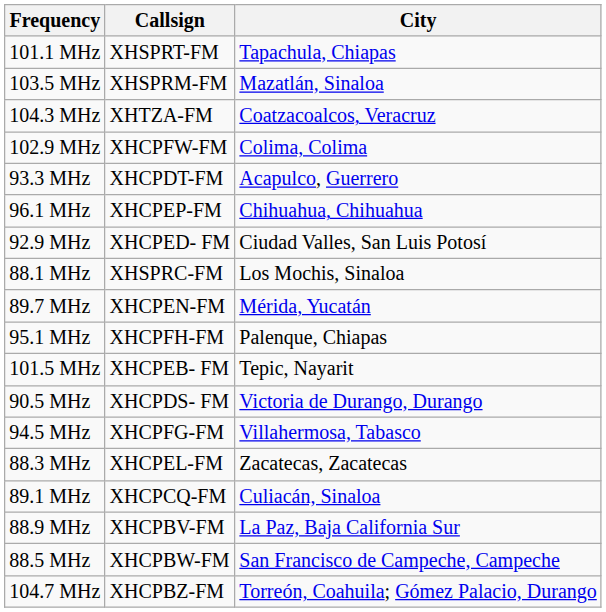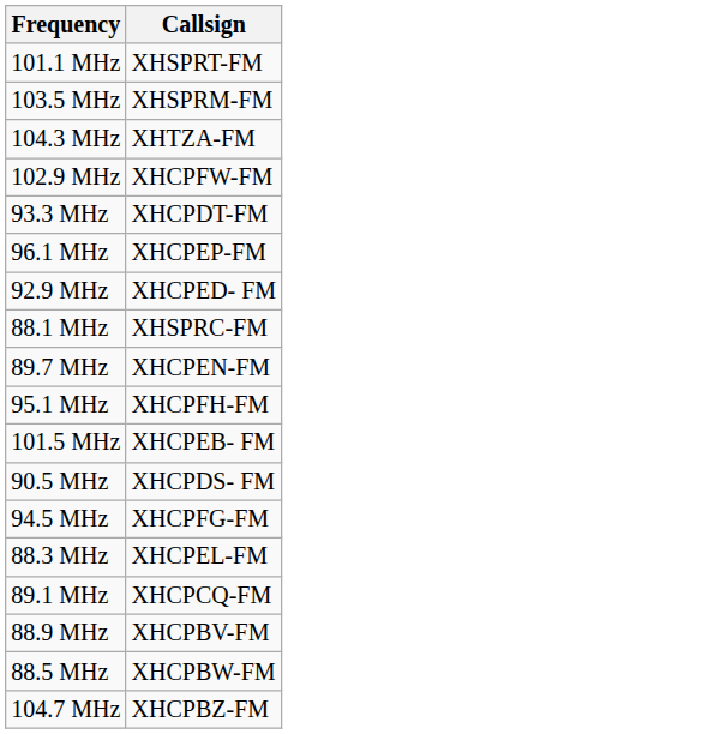 <table class="wikitable sortable">
 <tr>
 <th>Frequency</th>
 <th>Callsign</th>
-<th>City</th>
 </tr>
 <tr>
 <td>101.1 MHz</td>
 <td>XHSPRT-FM</td>
-<td><a href='#'>Tapachula, Chiapas</a></td>
 </tr>
 <tr>
 <td>103.5 MHz</td>
 <td>XHSPRM-FM</td>
-<td><a href='#'>Mazatlán, Sinaloa</a></td>
 </tr>
 <tr>
 <td>104.3 MHz</td>
 <td>XHTZA-FM</td>
-<td><a href='#'>Coatzacoalcos, Veracruz</a></td>
 </tr>
 <tr>
 <td>102.9 MHz</td>
 <td>XHCPFW-FM</td>
-<td><a href='#'>Colima, Colima</a></td>
 </tr>
 <tr>
 <td>93.3 MHz</td>
 <td>XHCPDT-FM</td>
-<td><a href='#'>Acapulco</a>, <a href='#'>Guerrero</a></td>
 </tr>
 <tr>
 <td>96.1 MHz</td>
 <td>XHCPEP-FM</td>
-<td><a href='#'>Chihuahua, Chihuahua</a></td>
 </tr>
 <tr>
 <td>92.9 MHz</td>
 <td>XHCPED- FM</td>
-<td>Ciudad Valles, San Luis Potosí</td>
 </tr>
 <tr>
 <td>88.1 MHz</td>
 <td>XHSPRC-FM</td>
-<td>Los Mochis, Sinaloa</td>
 </tr>
 <tr>
 <td>89.7 MHz</td>
 <td>XHCPEN-FM</td>
-<td><a href='#'>Mérida, Yucatán</a></td>
 </tr>
 <tr>
 <td>95.1 MHz</td>
 <td>XHCPFH-FM</td>
-<td>Palenque, Chiapas</td>
 </tr>
 <tr>
 <td>101.5 MHz</td>
 <td>XHCPEB- FM</td>
-<td>Tepic, Nayarit</td>
 </tr>
 <tr>
 <td>90.5 MHz</td>
 <td>XHCPDS- FM</td>
-<td><a href='#'>Victoria de Durango, Durango</a></td>
 </tr>
 <tr>
 <td>94.5 MHz</td>
 <td>XHCPFG-FM</td>
-<td><a href='#'>Villahermosa, Tabasco</a></td>
 </tr>
 <tr>
 <td>88.3 MHz</td>
 <td>XHCPEL-FM</td>
-<td>Zacatecas, Zacatecas</td>
 </tr>
 <tr>
 <td>89.1 MHz</td>
 <td>XHCPCQ-FM</td>
-<td><a href='#'>Culiacán, Sinaloa</a></td>
 </tr>
 <tr>
 <td>88.9 MHz</td>
 <td>XHCPBV-FM</td>
-<td><a href='#'>La Paz, Baja California Sur</a></td>
 </tr>
 <tr>
 <td>88.5 MHz</td>
 <td>XHCPBW-FM</td>
-<td><a href='#'>San Francisco de Campeche, Campeche</a></td>
 </tr>
 <tr>
 <td>104.7 MHz</td>
 <td>XHCPBZ-FM</td>
-<td><a href='#'>Torreón, Coahuila</a>; <a href='#'>Gómez Palacio, Durango</a></td>
 </tr>
 </table>
